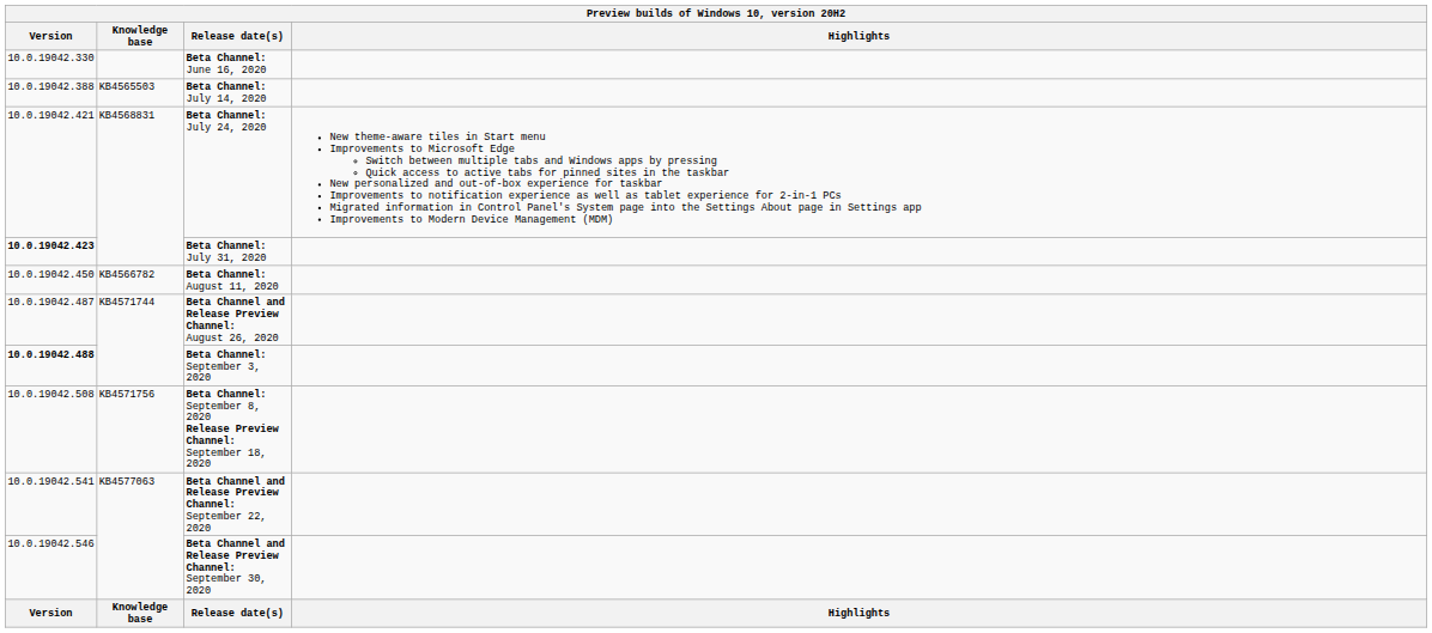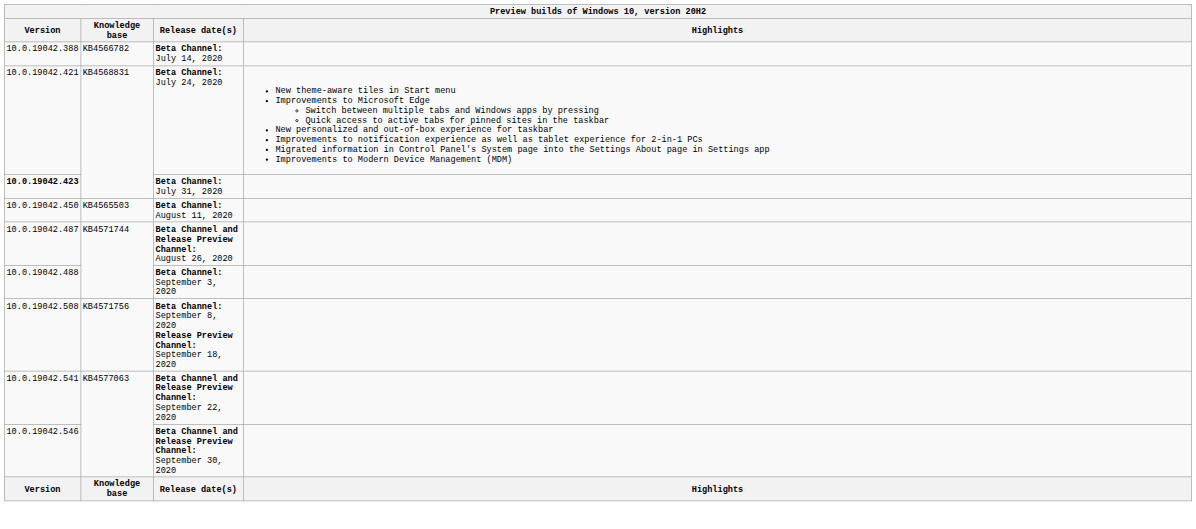 <table class="wikitable mw-collapsible mw-collapsed" style=width:100%;font-size:88%>
 <tr>
 <th colspan=4 style=text-align:center>Preview builds of Windows 10, version 20H2</th>
 </tr>
 <tr>
 <th scope=col style=width:8em;text-align:center>Version</th>
 <th scope=col style=width:8em;text-align:center>Knowledge base</th>
 <th scope=col style=width:10em;text-align:center>Release date(s)</th>
 <th scope=col style=text-align:center>Highlights</th>
 </tr>
 <tr valign=top>
-<td>10.0.19042.330<br></td>
-<td></td>
-<td><strong>Beta Channel:</strong><br>June 16, 2020</td>
-<td></td>
-</tr>
-<tr valign=top>
 <td>10.0.19042.388<br></td>
-<td>KB4565503</td>
+<td>KB4566782</td>
 <td><strong>Beta Channel:</strong><br>July 14, 2020</td>
 <td></td>
 </tr>
 <tr valign=top>
 <td>10.0.19042.421<br></td>
 <td rowspan=2>KB4568831</td>
 <td><strong>Beta Channel:</strong><br>July 24, 2020</td>
 <td><br><ul><li>New theme-aware tiles in Start menu</li><li>Improvements to Microsoft Edge<ul><li>Switch between multiple tabs and Windows apps by pressing </li><li>Quick access to active tabs for pinned sites in the taskbar</li></ul></li><li>New personalized and out-of-box experience for taskbar</li><li>Improvements to notification experience as well as tablet experience for 2-in-1 PCs</li><li>Migrated information in Control Panel's System page into the Settings About page in Settings app</li><li>Improvements to Modern Device Management (MDM)</li></ul></td>
 </tr>
 <tr valign=top>
 <td><strong>10.0.19042.423<br></strong></td>
 <td><strong>Beta Channel:</strong><br>July 31, 2020</td>
 <td></td>
 </tr>
 <tr valign=top>
 <td>10.0.19042.450<br></td>
-<td>KB4566782</td>
+<td>KB4565503</td>
 <td><strong>Beta Channel:</strong><br>August 11, 2020</td>
 <td></td>
 </tr>
 <tr valign=top>
 <td>10.0.19042.487<br></td>
 <td rowspan=2>KB4571744</td>
 <td><strong>Beta Channel and Release Preview Channel:</strong><br>August 26, 2020</td>
 <td></td>
 </tr>
 <tr valign=top>
-<td><strong>10.0.19042.488<br></strong></td>
+<td>10.0.19042.488<br></td>
 <td><strong>Beta Channel:</strong><br>September 3, 2020</td>
 <td></td>
 </tr>
 <tr valign=top>
 <td>10.0.19042.508<br></td>
 <td>KB4571756</td>
 <td><strong>Beta Channel:</strong><br>September 8, 2020<br><strong>Release Preview Channel:</strong><br>September 18, 2020</td>
 <td></td>
 </tr>
 <tr valign=top>
 <td>10.0.19042.541<br></td>
 <td rowspan=2>KB4577063</td>
 <td><strong>Beta Channel and Release Preview Channel:</strong><br>September 22, 2020</td>
 <td></td>
 </tr>
 <tr valign=top>
 <td>10.0.19042.546<br></td>
 <td><strong>Beta Channel and Release Preview Channel:</strong><br>September 30, 2020</td>
 <td></td>
 </tr>
 <tr>
 <th>Version</th>
 <th>Knowledge base</th>
 <th>Release date(s)</th>
 <th>Highlights</th>
 </tr>
 </table>
